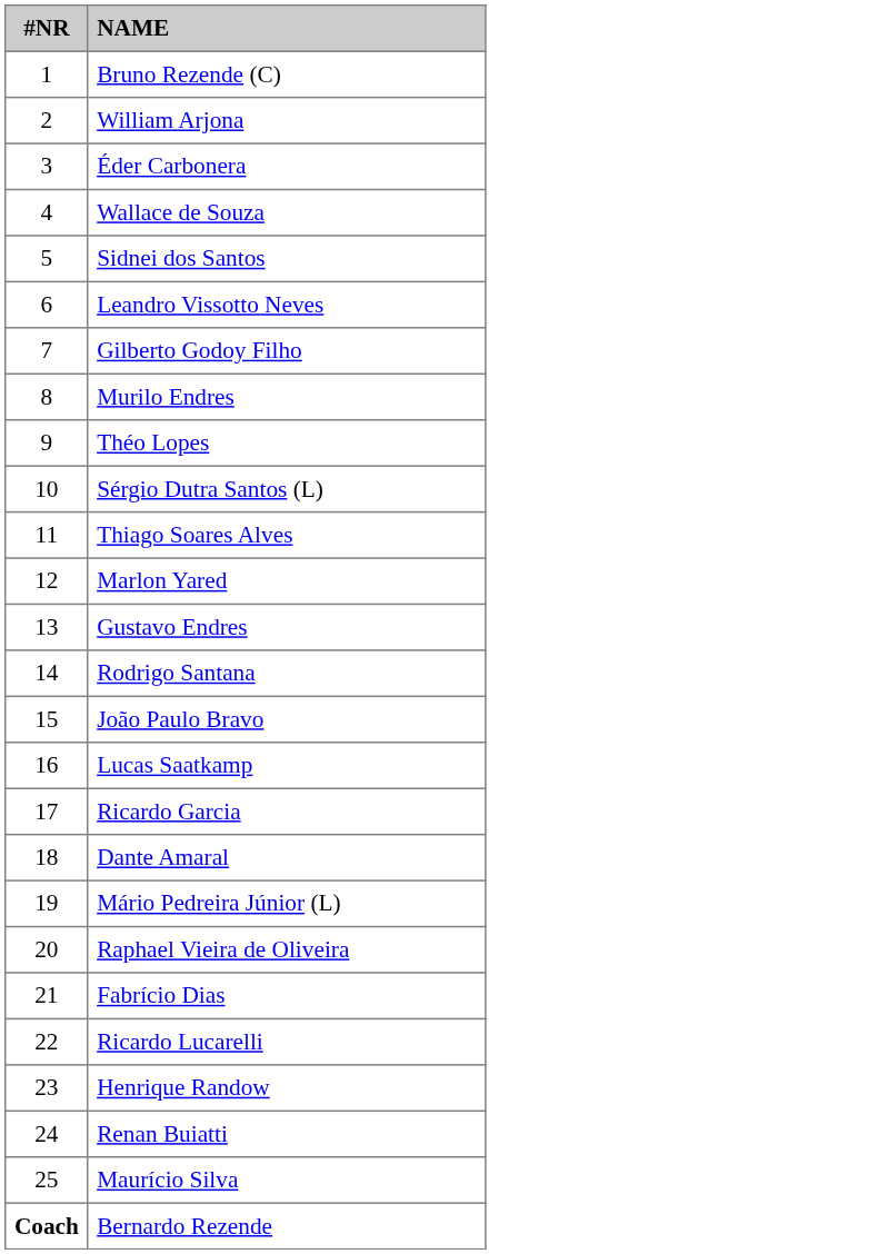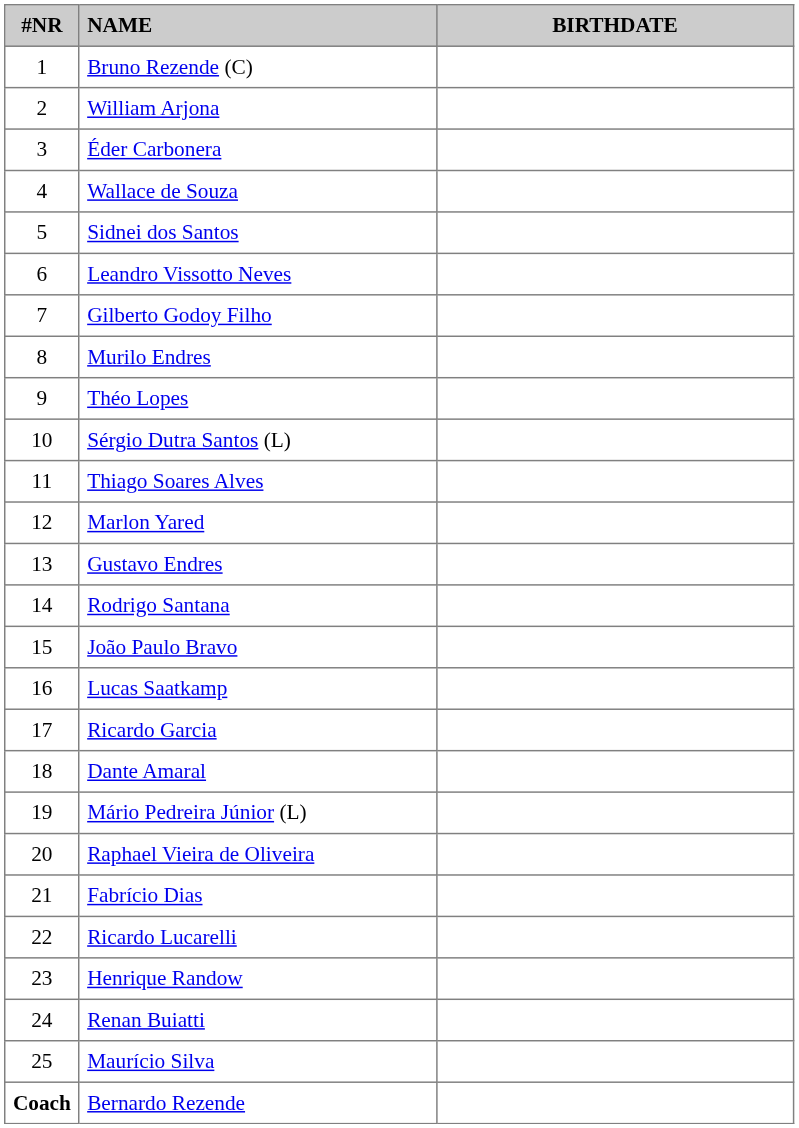 <table border="1" cellspacing="2" cellpadding="5" style="border-collapse: collapse; font-size: 90%;">
 <tr style="background:#ccc;">
 <th>#NR</th>
 <th style="text-align:left; width:16em;">NAME</th>
+<th style="text-align:center; width:16em;">BIRTHDATE</th>
 </tr>
 <tr>
 <td style="text-align:center;">1</td>
 <td><a href='#'>Bruno Rezende</a> (C)</td>
+<td align="center"></td>
 </tr>
 <tr>
 <td style="text-align:center;">2</td>
 <td><a href='#'>William Arjona</a></td>
+<td align="center"></td>
 </tr>
 <tr>
 <td style="text-align:center;">3</td>
 <td><a href='#'>Éder Carbonera</a></td>
+<td align="center"></td>
 </tr>
 <tr>
 <td style="text-align:center;">4</td>
 <td><a href='#'>Wallace de Souza</a></td>
+<td align="center"></td>
 </tr>
 <tr>
 <td style="text-align:center;">5</td>
 <td><a href='#'>Sidnei dos Santos</a></td>
+<td align="center"></td>
 </tr>
 <tr>
 <td style="text-align:center;">6</td>
 <td><a href='#'>Leandro Vissotto Neves</a></td>
+<td align="center"></td>
 </tr>
 <tr>
 <td style="text-align:center;">7</td>
 <td><a href='#'>Gilberto Godoy Filho</a></td>
+<td align="center"></td>
 </tr>
 <tr>
 <td style="text-align:center;">8</td>
 <td><a href='#'>Murilo Endres</a></td>
+<td align="center"></td>
 </tr>
 <tr>
 <td style="text-align:center;">9</td>
 <td><a href='#'>Théo Lopes</a></td>
+<td align="center"></td>
 </tr>
 <tr>
 <td style="text-align:center;">10</td>
 <td><a href='#'>Sérgio Dutra Santos</a> (L)</td>
+<td align="center"></td>
 </tr>
 <tr>
 <td style="text-align:center;">11</td>
 <td><a href='#'>Thiago Soares Alves</a></td>
+<td align="center"></td>
 </tr>
 <tr>
 <td style="text-align:center;">12</td>
 <td><a href='#'>Marlon Yared</a></td>
+<td align="center"></td>
 </tr>
 <tr>
 <td style="text-align:center;">13</td>
 <td><a href='#'>Gustavo Endres</a></td>
+<td align="center"></td>
 </tr>
 <tr>
 <td style="text-align:center;">14</td>
 <td><a href='#'>Rodrigo Santana</a></td>
+<td align="center"></td>
 </tr>
 <tr>
 <td style="text-align:center;">15</td>
 <td><a href='#'>João Paulo Bravo</a></td>
+<td align="center"></td>
 </tr>
 <tr>
 <td style="text-align:center;">16</td>
 <td><a href='#'>Lucas Saatkamp</a></td>
+<td align="center"></td>
 </tr>
 <tr>
 <td style="text-align:center;">17</td>
 <td><a href='#'>Ricardo Garcia</a></td>
+<td align="center"></td>
 </tr>
 <tr>
 <td style="text-align:center;">18</td>
 <td><a href='#'>Dante Amaral</a></td>
+<td align="center"></td>
 </tr>
 <tr>
 <td style="text-align:center;">19</td>
 <td><a href='#'>Mário Pedreira Júnior</a> (L)</td>
+<td align="center"></td>
 </tr>
 <tr>
 <td style="text-align:center;">20</td>
 <td><a href='#'>Raphael Vieira de Oliveira</a></td>
+<td align="center"></td>
 </tr>
 <tr>
 <td style="text-align:center;">21</td>
 <td><a href='#'>Fabrício Dias</a></td>
+<td align="center"></td>
 </tr>
 <tr>
 <td style="text-align:center;">22</td>
 <td><a href='#'>Ricardo Lucarelli</a></td>
+<td align="center"></td>
 </tr>
 <tr>
 <td style="text-align:center;">23</td>
 <td><a href='#'>Henrique Randow</a></td>
+<td align="center"></td>
 </tr>
 <tr>
 <td style="text-align:center;">24</td>
 <td><a href='#'>Renan Buiatti</a></td>
+<td align="center"></td>
 </tr>
 <tr>
 <td style="text-align:center;">25</td>
 <td><a href='#'>Maurício Silva</a></td>
+<td align="center"></td>
 </tr>
 <tr>
 <td style="text-align:center;"><strong>Coach</strong></td>
 <td><a href='#'>Bernardo Rezende</a></td>
+<td align="center"></td>
 </tr>
 </table>
